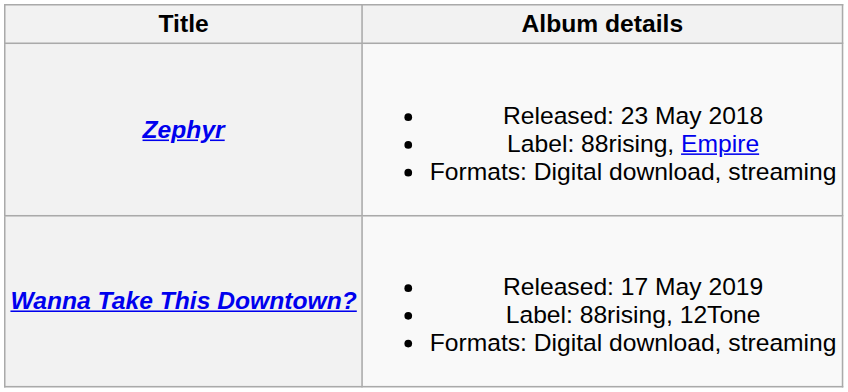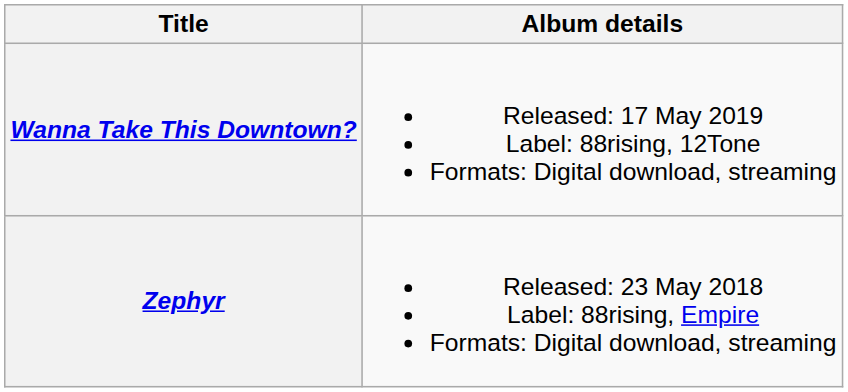 <table class="wikitable plainrowheaders" style="text-align:center;">
 <tr>
 <th>Title</th>
 <th>Album details</th>
 </tr>
 <tr>
+<th scope="row"><em><a href='#'>Wanna Take This Downtown?</a></em></th>
+<td><br><ul><li>Released: 17 May 2019</li><li>Label: 88rising, 12Tone</li><li>Formats: Digital download, streaming</li></ul></td>
+</tr>
+<tr>
 <th scope="row"><em><a href='#'>Zephyr</a></em></th>
 <td><br><ul><li>Released: 23 May 2018</li><li>Label: 88rising, <a href='#'>Empire</a></li><li>Formats: Digital download, streaming</li></ul></td>
 </tr>
-<tr>
-<th scope="row"><em><a href='#'>Wanna Take This Downtown?</a></em></th>
-<td><br><ul><li>Released: 17 May 2019</li><li>Label: 88rising, 12Tone</li><li>Formats: Digital download, streaming</li></ul></td>
-</tr>
 </table>
